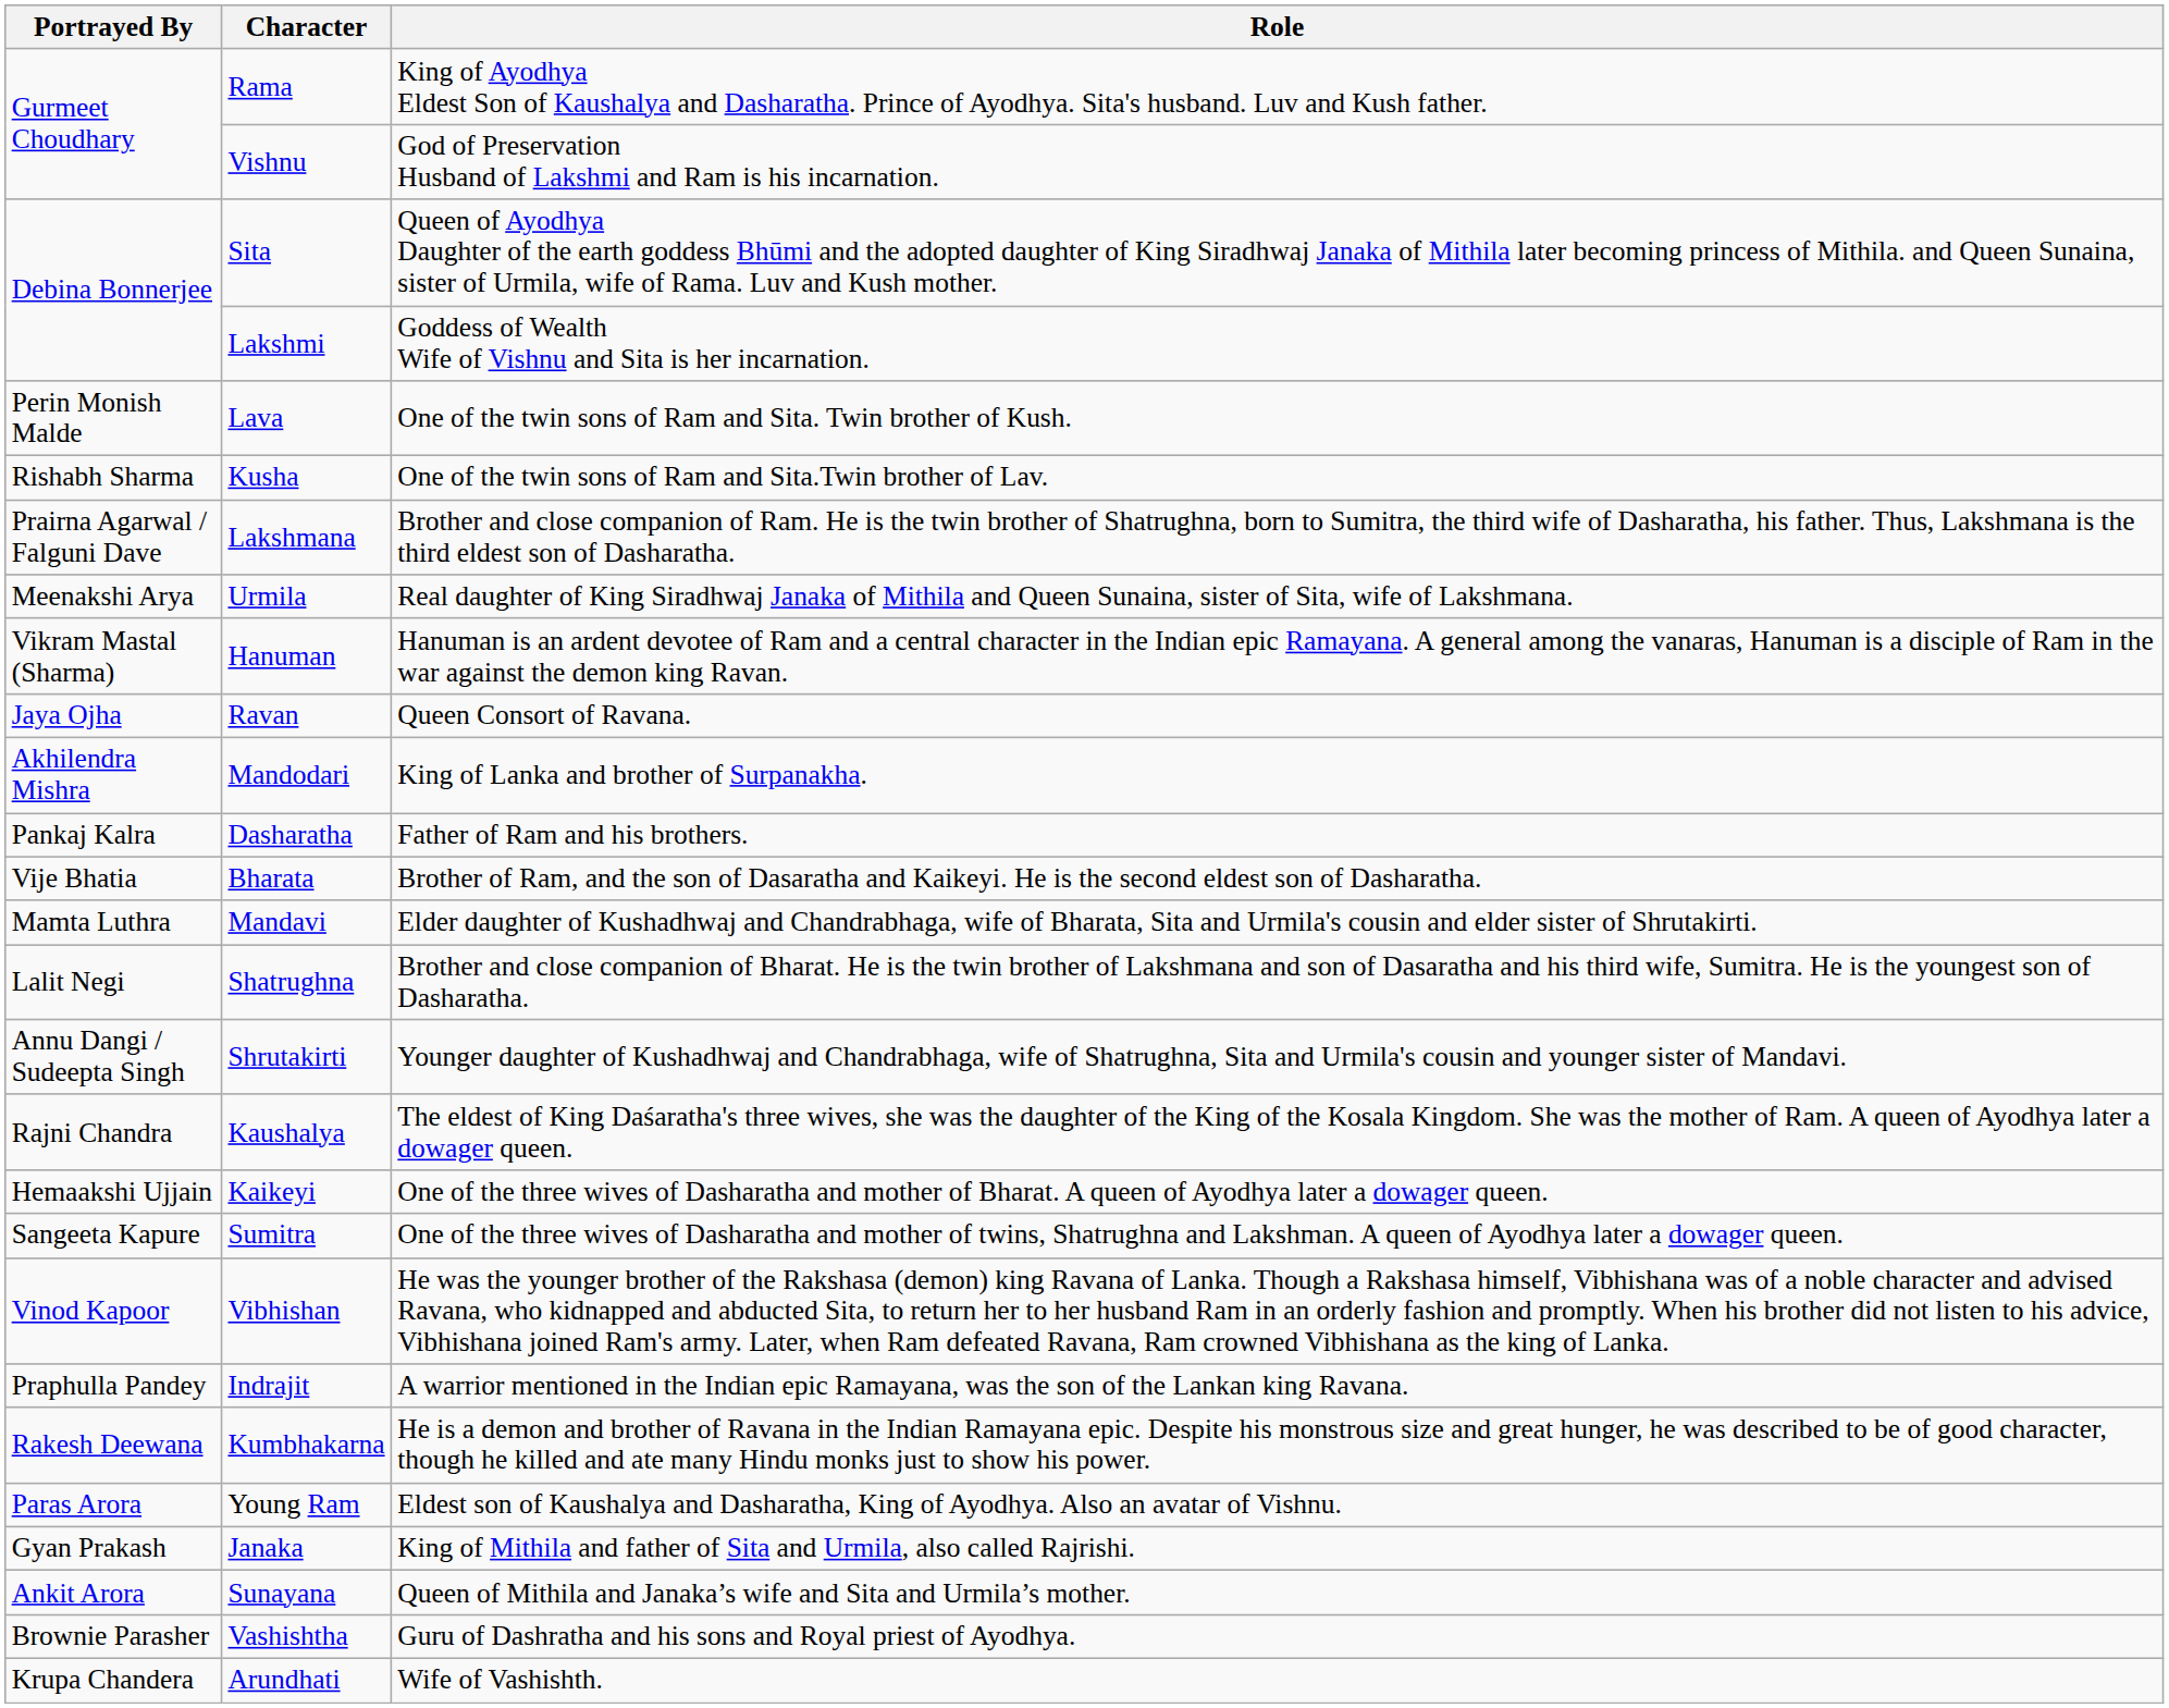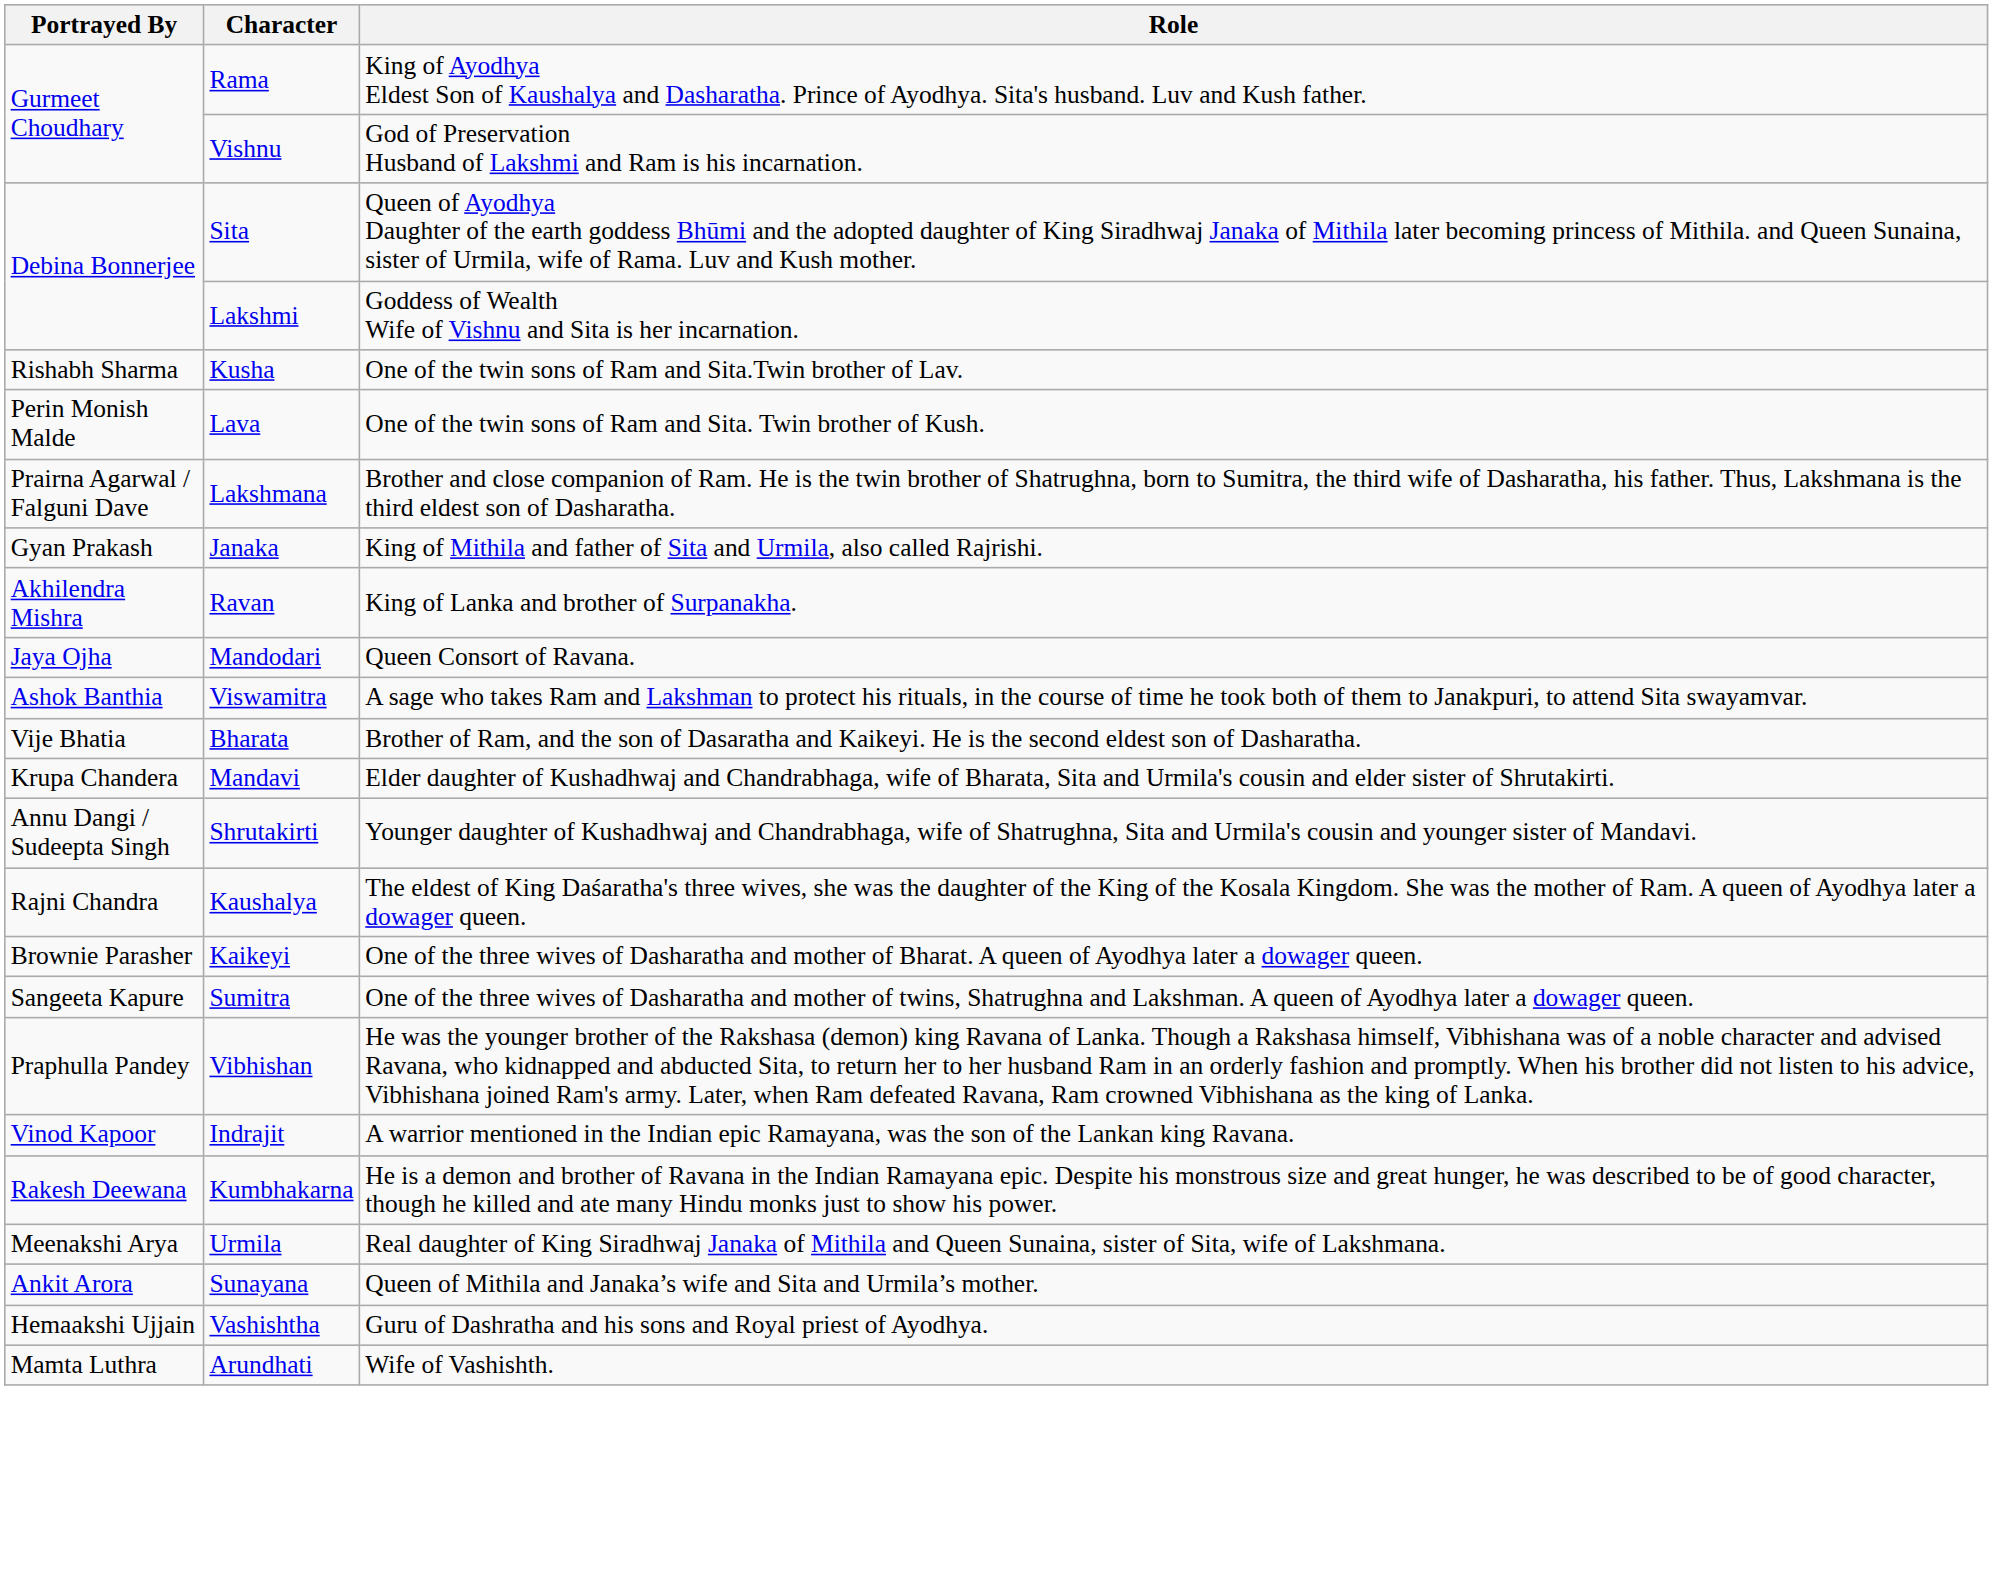 <table class="wikitable">
 <tr>
 <th>Portrayed By</th>
 <th>Character</th>
 <th>Role</th>
 </tr>
 <tr>
 <td rowspan="2"><a href='#'>Gurmeet Choudhary</a></td>
 <td><a href='#'>Rama</a></td>
 <td>King of <a href='#'>Ayodhya</a><br>Eldest Son of <a href='#'>Kaushalya</a> and <a href='#'>Dasharatha</a>. Prince of Ayodhya. Sita's husband. Luv and Kush father.</td>
 </tr>
 <tr>
 <td><a href='#'>Vishnu</a></td>
 <td>God of Preservation<br>Husband of <a href='#'>Lakshmi</a> and Ram is his incarnation.</td>
 </tr>
 <tr>
 <td rowspan="2"><a href='#'>Debina Bonnerjee</a></td>
 <td><a href='#'>Sita</a></td>
 <td>Queen of <a href='#'>Ayodhya</a><br>Daughter of the earth goddess <a href='#'>Bhūmi</a> and the adopted daughter of King Siradhwaj <a href='#'>Janaka</a> of <a href='#'>Mithila</a> later becoming princess of Mithila. and Queen Sunaina, sister of Urmila, wife of Rama. Luv and Kush mother.</td>
 </tr>
 <tr>
 <td><a href='#'>Lakshmi</a></td>
 <td>Goddess of Wealth<br>Wife of <a href='#'>Vishnu</a> and Sita is her incarnation.</td>
 </tr>
 <tr>
+<td>Rishabh Sharma</td>
+<td><a href='#'>Kusha</a></td>
+<td>One of the twin sons of Ram and Sita.Twin brother of Lav.</td>
+</tr>
+<tr>
 <td>Perin Monish Malde</td>
 <td><a href='#'>Lava</a></td>
 <td>One of the twin sons of Ram and Sita. Twin brother of Kush.</td>
-</tr>
-<tr>
-<td>Rishabh Sharma</td>
-<td><a href='#'>Kusha</a></td>
-<td>One of the twin sons of Ram and Sita.Twin brother of Lav.</td>
 </tr>
 <tr>
 <td>Prairna Agarwal / Falguni Dave</td>
 <td><a href='#'>Lakshmana</a></td>
 <td>Brother and close companion of Ram. He is the twin brother of Shatrughna, born to Sumitra, the third wife of Dasharatha, his father. Thus, Lakshmana is the third eldest son of Dasharatha.</td>
 </tr>
 <tr>
-<td>Meenakshi Arya</td>
-<td><a href='#'>Urmila</a></td>
-<td>Real daughter of King Siradhwaj <a href='#'>Janaka</a> of <a href='#'>Mithila</a> and Queen Sunaina, sister of Sita, wife of Lakshmana.</td>
+<td>Gyan Prakash</td>
+<td><a href='#'>Janaka</a></td>
+<td>King of <a href='#'>Mithila</a> and father of <a href='#'>Sita</a> and <a href='#'>Urmila</a>, also called Rajrishi.</td>
 </tr>
 <tr>
-<td>Vikram Mastal (Sharma)</td>
-<td><a href='#'>Hanuman</a></td>
-<td>Hanuman is an ardent devotee of Ram and a central character in the Indian epic <a href='#'>Ramayana</a>. A general among the vanaras, Hanuman is a disciple of Ram in the war against the demon king Ravan.</td>
+<td><a href='#'>Akhilendra Mishra</a></td>
+<td><a href='#'>Ravan</a></td>
+<td>King of Lanka and brother of <a href='#'>Surpanakha</a>.</td>
 </tr>
 <tr>
 <td><a href='#'>Jaya Ojha</a></td>
-<td><a href='#'>Ravan</a></td>
+<td><a href='#'>Mandodari</a></td>
 <td>Queen Consort of Ravana.</td>
 </tr>
 <tr>
-<td><a href='#'>Akhilendra Mishra</a></td>
-<td><a href='#'>Mandodari</a></td>
-<td>King of Lanka and brother of <a href='#'>Surpanakha</a>.</td>
-</tr>
-<tr>
-<td>Pankaj Kalra</td>
-<td><a href='#'>Dasharatha</a></td>
-<td>Father of Ram and his brothers.</td>
+<td><a href='#'>Ashok Banthia</a></td>
+<td><a href='#'>Viswamitra</a></td>
+<td>A sage who takes Ram and <a href='#'>Lakshman</a> to protect his rituals, in the course of time he took both of them to Janakpuri, to attend Sita swayamvar.</td>
 </tr>
 <tr>
 <td>Vije Bhatia</td>
 <td><a href='#'>Bharata</a></td>
 <td>Brother of Ram, and the son of Dasaratha and Kaikeyi. He is the second eldest son of Dasharatha.</td>
 </tr>
 <tr>
-<td>Mamta Luthra</td>
+<td>Krupa Chandera</td>
 <td><a href='#'>Mandavi</a></td>
 <td>Elder daughter of Kushadhwaj and Chandrabhaga, wife of Bharata, Sita and Urmila's cousin and elder sister of Shrutakirti.</td>
-</tr>
-<tr>
-<td>Lalit Negi</td>
-<td><a href='#'>Shatrughna</a></td>
-<td>Brother and close companion of Bharat. He is the twin brother of Lakshmana and son of Dasaratha and his third wife, Sumitra. He is the youngest son of Dasharatha.</td>
 </tr>
 <tr>
 <td>Annu Dangi / Sudeepta Singh</td>
 <td><a href='#'>Shrutakirti</a></td>
 <td>Younger daughter of Kushadhwaj and Chandrabhaga, wife of Shatrughna, Sita and Urmila's cousin and younger sister of Mandavi.</td>
 </tr>
 <tr>
 <td>Rajni Chandra</td>
 <td><a href='#'>Kaushalya</a></td>
 <td>The eldest of King Daśaratha's three wives, she was the daughter of the King of the Kosala Kingdom. She was the mother of Ram. A queen of Ayodhya later a <a href='#'>dowager</a> queen.</td>
 </tr>
 <tr>
-<td>Hemaakshi Ujjain</td>
+<td>Brownie Parasher</td>
 <td><a href='#'>Kaikeyi</a></td>
 <td>One of the three wives of Dasharatha and mother of Bharat. A queen of Ayodhya later a <a href='#'>dowager</a> queen.</td>
 </tr>
 <tr>
 <td>Sangeeta Kapure</td>
 <td><a href='#'>Sumitra</a></td>
 <td>One of the three wives of Dasharatha and mother of twins, Shatrughna and Lakshman. A queen of Ayodhya later a <a href='#'>dowager</a> queen.</td>
 </tr>
 <tr>
-<td><a href='#'>Vinod Kapoor</a></td>
+<td>Praphulla Pandey</td>
 <td><a href='#'>Vibhishan</a></td>
 <td>He was the younger brother of the Rakshasa (demon) king Ravana of Lanka. Though a Rakshasa himself, Vibhishana was of a noble character and advised Ravana, who kidnapped and abducted Sita, to return her to her husband Ram in an orderly fashion and promptly. When his brother did not listen to his advice, Vibhishana joined Ram's army. Later, when Ram defeated Ravana, Ram crowned Vibhishana as the king of Lanka.</td>
 </tr>
 <tr>
-<td>Praphulla Pandey</td>
+<td><a href='#'>Vinod Kapoor</a></td>
 <td><a href='#'>Indrajit</a></td>
 <td>A warrior mentioned in the Indian epic Ramayana, was the son of the Lankan king Ravana.</td>
 </tr>
 <tr>
 <td><a href='#'>Rakesh Deewana</a></td>
 <td><a href='#'>Kumbhakarna</a></td>
 <td>He is a demon and brother of Ravana in the Indian Ramayana epic. Despite his monstrous size and great hunger, he was described to be of good character, though he killed and ate many Hindu monks just to show his power.</td>
 </tr>
 <tr>
-<td><a href='#'>Paras Arora</a></td>
-<td>Young <a href='#'>Ram</a></td>
-<td>Eldest son of Kaushalya and Dasharatha, King of Ayodhya. Also an avatar of Vishnu.</td>
-</tr>
-<tr>
-<td>Gyan Prakash</td>
-<td><a href='#'>Janaka</a></td>
-<td>King of <a href='#'>Mithila</a> and father of <a href='#'>Sita</a> and <a href='#'>Urmila</a>, also called Rajrishi.</td>
+<td>Meenakshi Arya</td>
+<td><a href='#'>Urmila</a></td>
+<td>Real daughter of King Siradhwaj <a href='#'>Janaka</a> of <a href='#'>Mithila</a> and Queen Sunaina, sister of Sita, wife of Lakshmana.</td>
 </tr>
 <tr>
 <td><a href='#'>Ankit Arora</a></td>
 <td><a href='#'>Sunayana</a></td>
 <td>Queen of Mithila and Janaka’s wife and Sita and Urmila’s mother.</td>
 </tr>
 <tr>
-<td>Brownie Parasher</td>
+<td>Hemaakshi Ujjain</td>
 <td><a href='#'>Vashishtha</a></td>
 <td>Guru of Dashratha and his sons and Royal priest of Ayodhya.</td>
 </tr>
 <tr>
-<td>Krupa Chandera</td>
+<td>Mamta Luthra</td>
 <td><a href='#'>Arundhati</a></td>
 <td>Wife of Vashishth.</td>
 </tr>
 </table>
